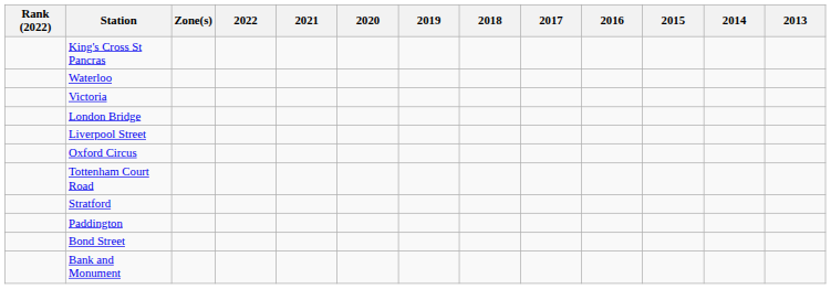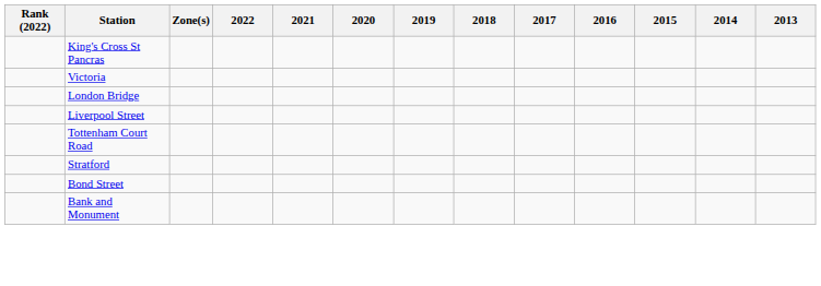 <table class="wikitable sortable">
 <tr>
 <th scope=col width="75">Rank (2022)</th>
 <th scope=col width="135">Station</th>
 <th scope=col width="45">Zone(s)</th>
 <th scope=col width="75">2022</th>
 <th scope=col width="75">2021</th>
 <th scope=col width="75">2020</th>
 <th scope=col width="75">2019</th>
 <th scope=col width="75">2018</th>
 <th scope=col width="75">2017</th>
 <th scope=col width="75">2016</th>
 <th scope=col width="75">2015</th>
 <th scope=col width="75">2014</th>
 <th scope=col width="75">2013</th>
 </tr>
 <tr>
 <td scope=row></td>
 <td><a href='#'>King's Cross St Pancras</a></td>
-<td></td>
-<td></td>
-<td></td>
-<td></td>
-<td></td>
-<td></td>
-<td></td>
-<td></td>
-<td></td>
-<td></td>
-<td></td>
-</tr>
-<tr>
-<td scope="row"></td>
-<td><a href='#'>Waterloo</a></td>
 <td></td>
 <td></td>
 <td></td>
 <td></td>
 <td></td>
 <td></td>
 <td></td>
 <td></td>
 <td></td>
 <td></td>
 <td></td>
 </tr>
 <tr>
 <td scope=row></td>
 <td><a href='#'>Victoria</a></td>
 <td></td>
 <td></td>
 <td></td>
 <td></td>
 <td></td>
 <td></td>
 <td></td>
 <td></td>
 <td></td>
 <td></td>
 <td></td>
 </tr>
 <tr>
 <td scope="row"></td>
 <td><a href='#'>London Bridge</a></td>
 <td></td>
 <td></td>
 <td></td>
 <td></td>
 <td></td>
 <td></td>
 <td></td>
 <td></td>
 <td></td>
 <td></td>
 <td></td>
 </tr>
 <tr>
 <td scope="row"></td>
 <td><a href='#'>Liverpool Street</a></td>
 <td></td>
 <td></td>
 <td></td>
 <td></td>
 <td></td>
 <td></td>
 <td></td>
 <td></td>
 <td></td>
 <td></td>
 <td></td>
 </tr>
 <tr>
 <td scope=row></td>
-<td><a href='#'>Oxford Circus</a></td>
-<td></td>
-<td></td>
-<td></td>
-<td></td>
-<td></td>
-<td></td>
-<td></td>
-<td></td>
-<td></td>
-<td></td>
-<td></td>
-</tr>
-<tr>
-<td scope=row></td>
 <td><a href='#'>Tottenham Court Road</a></td>
 <td></td>
 <td></td>
 <td></td>
 <td></td>
 <td></td>
 <td></td>
 <td></td>
 <td></td>
 <td></td>
 <td></td>
 <td></td>
 </tr>
 <tr>
 <td scope="row"></td>
 <td><a href='#'>Stratford</a></td>
-<td></td>
-<td></td>
-<td></td>
-<td></td>
-<td></td>
-<td></td>
-<td></td>
-<td></td>
-<td></td>
-<td></td>
-<td></td>
-</tr>
-<tr>
-<td scope="row"></td>
-<td><a href='#'>Paddington</a></td>
 <td></td>
 <td></td>
 <td></td>
 <td></td>
 <td></td>
 <td></td>
 <td></td>
 <td></td>
 <td></td>
 <td></td>
 <td></td>
 </tr>
 <tr>
 <td scope=row></td>
 <td><a href='#'>Bond Street</a></td>
 <td></td>
 <td></td>
 <td></td>
 <td></td>
 <td></td>
 <td></td>
 <td></td>
 <td></td>
 <td></td>
 <td></td>
 <td></td>
 </tr>
 <tr>
 <td scope="row"></td>
 <td><a href='#'>Bank and Monument</a></td>
 <td></td>
 <td></td>
 <td></td>
 <td></td>
 <td></td>
 <td></td>
 <td></td>
 <td></td>
 <td></td>
 <td></td>
 <td></td>
 </tr>
 </table>
